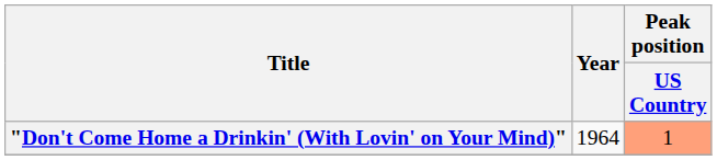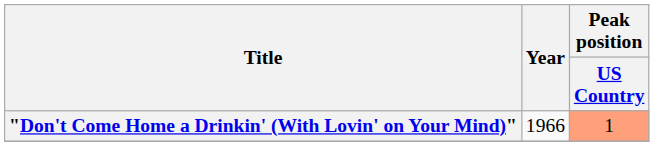 <table class="wikitable plainrowheaders" style="text-align:center;">
 <tr>
 <th scope="col" rowspan = "2">Title</th>
 <th scope="col" rowspan = "2">Year</th>
 <th scope="col" colspan="1">Peak<br>position</th>
 </tr>
 <tr>
 <th><a href='#'>US<br>Country</a><br></th>
 </tr>
 <tr>
 <th scope = "row">"<a href='#'>Don't Come Home a Drinkin' (With Lovin' on Your Mind)</a>"</th>
-<td>1964</td>
+<td>1966</td>
 <td style="background: lightsalmon;">1</td>
 </tr>
 <tr>
 </tr>
 </table>
